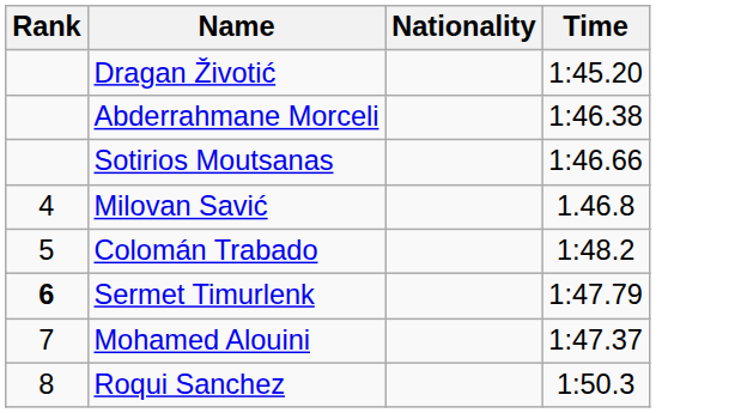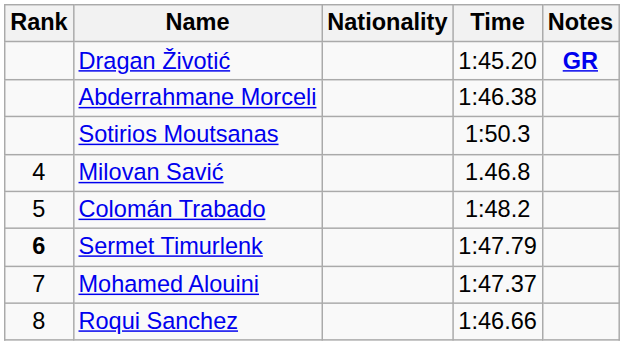 <table class="wikitable sortable" style="text-align:center">
 <tr>
 <th>Rank</th>
 <th>Name</th>
 <th>Nationality</th>
 <th>Time</th>
+<th>Notes</th>
 </tr>
 <tr>
 <td></td>
 <td align=left><a href='#'>Dragan Životić</a></td>
 <td align=left></td>
 <td>1:45.20</td>
+<td><strong><a href='#'>GR</a></strong></td>
 </tr>
 <tr>
 <td></td>
 <td align=left><a href='#'>Abderrahmane Morceli</a></td>
 <td align=left></td>
 <td>1:46.38</td>
+<td></td>
 </tr>
 <tr>
 <td></td>
 <td align=left><a href='#'>Sotirios Moutsanas</a></td>
 <td align=left></td>
-<td>1:46.66</td>
+<td>1:50.3</td>
+<td></td>
 </tr>
 <tr>
 <td>4</td>
 <td align=left><a href='#'>Milovan Savić</a></td>
 <td align=left></td>
 <td>1.46.8</td>
+<td></td>
 </tr>
 <tr>
 <td>5</td>
 <td align=left><a href='#'>Colomán Trabado</a></td>
 <td align=left></td>
 <td>1:48.2</td>
+<td></td>
 </tr>
 <tr>
 <td><strong>6</strong></td>
 <td align=left><a href='#'>Sermet Timurlenk</a></td>
 <td align=left></td>
 <td>1:47.79</td>
+<td></td>
 </tr>
 <tr>
 <td>7</td>
 <td align=left><a href='#'>Mohamed Alouini</a></td>
 <td align=left></td>
 <td>1:47.37</td>
+<td></td>
 </tr>
 <tr>
 <td>8</td>
 <td align=left><a href='#'>Roqui Sanchez</a></td>
 <td align=left></td>
-<td>1:50.3</td>
+<td>1:46.66</td>
+<td></td>
 </tr>
 </table>
